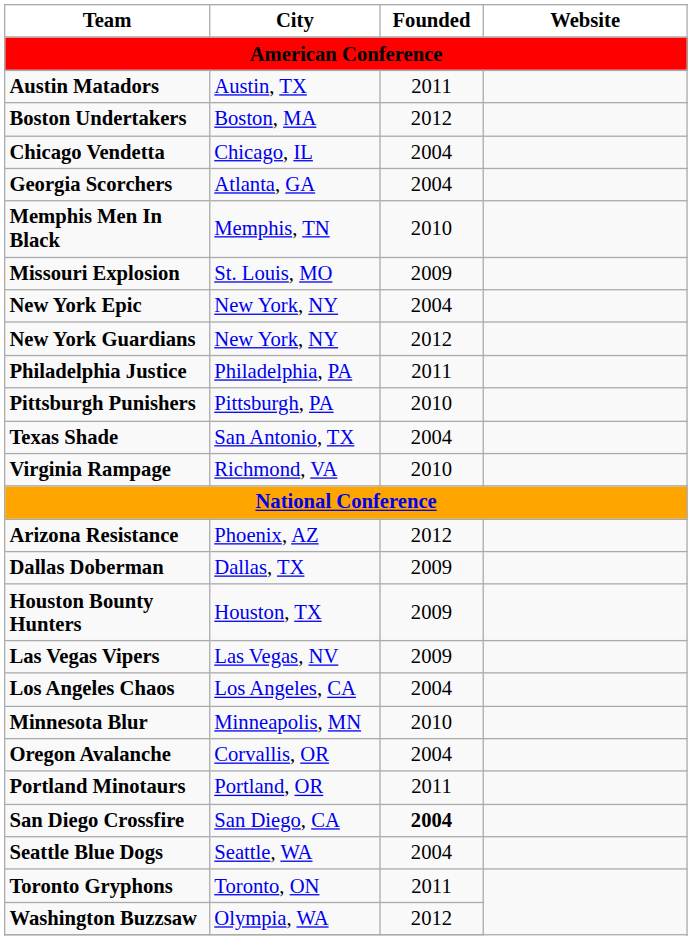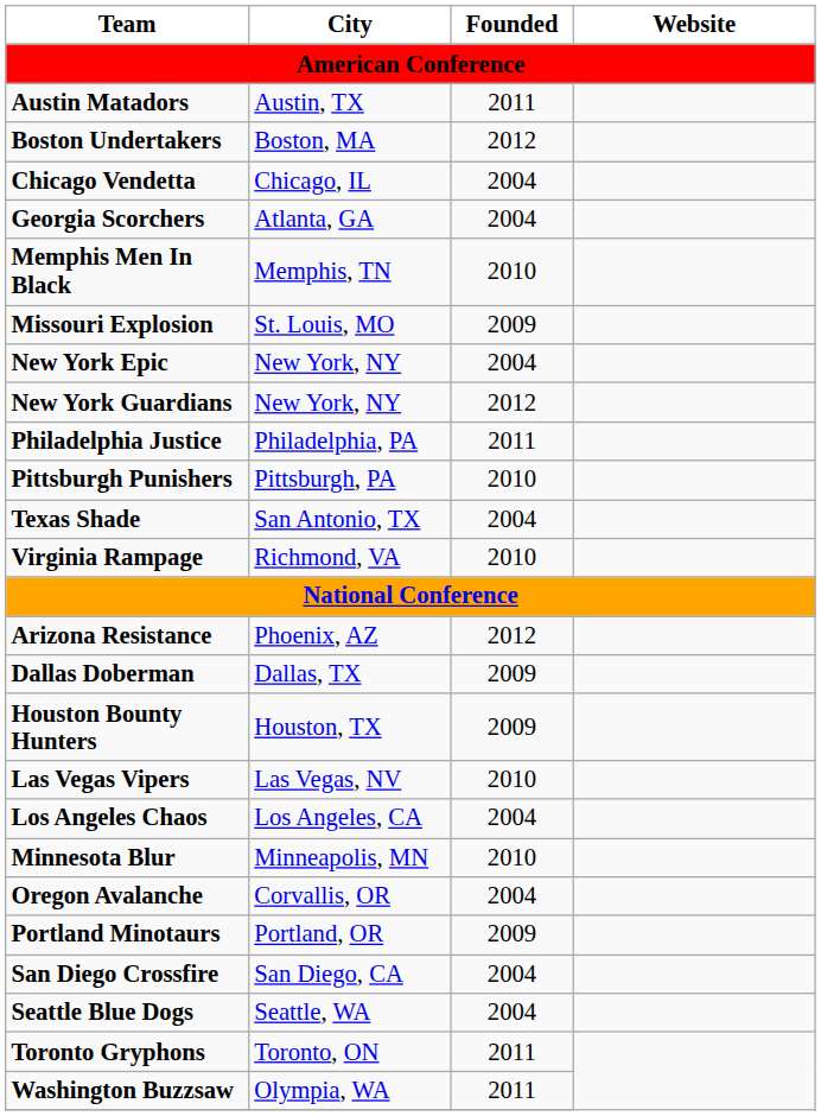 <table class="wikitable" style="width:60%; text-align:left">
 <tr>
 <th style="background:white; width:30%">Team</th>
 <th style="background:white; width:25%">City</th>
 <th style="background:white; width:15%">Founded</th>
 <th style="background:white; width:30%">Website</th>
 </tr>
 <tr>
 <th style=background-color:red colspan=6><span>American Conference</span></th>
 </tr>
 <tr>
 <td><strong>Austin Matadors</strong></td>
 <td><a href='#'>Austin</a>, <a href='#'>TX</a></td>
 <td align=center>2011</td>
 </tr>
 <tr>
 <td><strong>Boston Undertakers</strong></td>
 <td><a href='#'>Boston</a>, <a href='#'>MA</a></td>
 <td align=center>2012</td>
 <td></td>
 </tr>
 <tr>
 <td><strong>Chicago Vendetta</strong></td>
 <td><a href='#'>Chicago</a>, <a href='#'>IL</a></td>
 <td align=center>2004</td>
 <td></td>
 </tr>
 <tr>
 <td><strong>Georgia Scorchers</strong></td>
 <td><a href='#'>Atlanta</a>, <a href='#'>GA</a></td>
 <td align=center>2004</td>
 <td></td>
 </tr>
 <tr>
 <td><strong>Memphis Men In Black</strong></td>
 <td><a href='#'>Memphis</a>, <a href='#'>TN</a></td>
 <td align=center>2010</td>
 <td></td>
 </tr>
 <tr>
 <td><strong>Missouri Explosion</strong></td>
 <td><a href='#'>St. Louis</a>, <a href='#'>MO</a></td>
 <td align=center>2009</td>
 <td></td>
 </tr>
 <tr>
 <td><strong>New York Epic</strong></td>
 <td><a href='#'>New York</a>, <a href='#'>NY</a></td>
 <td align=center>2004</td>
 <td></td>
 </tr>
 <tr>
 <td><strong>New York Guardians</strong></td>
 <td><a href='#'>New York</a>, <a href='#'>NY</a></td>
 <td align=center>2012</td>
 </tr>
 <tr>
 <td><strong>Philadelphia Justice</strong></td>
 <td><a href='#'>Philadelphia</a>, <a href='#'>PA</a></td>
 <td align=center>2011</td>
 <td></td>
 </tr>
 <tr>
 <td><strong>Pittsburgh Punishers</strong></td>
 <td><a href='#'>Pittsburgh</a>, <a href='#'>PA</a></td>
 <td align=center>2010</td>
 <td></td>
 </tr>
 <tr>
 <td><strong>Texas Shade</strong></td>
 <td><a href='#'>San Antonio</a>, <a href='#'>TX</a></td>
 <td align=center>2004</td>
 <td></td>
 </tr>
 <tr>
 <td><strong>Virginia Rampage</strong></td>
 <td><a href='#'>Richmond</a>, <a href='#'>VA</a></td>
 <td align=center>2010</td>
 <td></td>
 </tr>
 <tr>
 <th style=background-color:orange colspan=6><a href='#'><span>National Conference</span></a></th>
 </tr>
 <tr>
 <td><strong>Arizona Resistance</strong></td>
 <td><a href='#'>Phoenix</a>, <a href='#'>AZ</a></td>
 <td align=center>2012</td>
 <td></td>
 </tr>
 <tr>
 <td><strong>Dallas Doberman</strong></td>
 <td><a href='#'>Dallas</a>, <a href='#'>TX</a></td>
 <td align=center>2009</td>
 <td></td>
 </tr>
 <tr>
 <td><strong>Houston Bounty Hunters</strong></td>
 <td><a href='#'>Houston</a>, <a href='#'>TX</a></td>
 <td align=center>2009</td>
 <td></td>
 </tr>
 <tr>
 <td><strong>Las Vegas Vipers</strong></td>
 <td><a href='#'>Las Vegas</a>, <a href='#'>NV</a></td>
-<td align=center>2009</td>
+<td align=center>2010</td>
 <td></td>
 </tr>
 <tr>
 <td><strong>Los Angeles Chaos</strong></td>
 <td><a href='#'>Los Angeles</a>, <a href='#'>CA</a></td>
 <td align=center>2004</td>
 <td></td>
 </tr>
 <tr>
 <td><strong>Minnesota Blur</strong></td>
 <td><a href='#'>Minneapolis</a>, <a href='#'>MN</a></td>
 <td align=center>2010</td>
 <td></td>
 </tr>
 <tr>
 <td><strong>Oregon Avalanche</strong></td>
 <td><a href='#'>Corvallis</a>, <a href='#'>OR</a></td>
 <td align=center>2004</td>
 <td></td>
 </tr>
 <tr>
 <td><strong>Portland Minotaurs</strong></td>
 <td><a href='#'>Portland</a>, <a href='#'>OR</a></td>
-<td align=center>2011</td>
+<td align=center>2009</td>
 </tr>
 <tr>
 <td><strong>San Diego Crossfire</strong></td>
 <td><a href='#'>San Diego</a>, <a href='#'>CA</a></td>
-<td align=center><strong>2004</strong></td>
+<td align=center>2004</td>
 <td></td>
 </tr>
 <tr>
 <td><strong>Seattle Blue Dogs</strong></td>
 <td><a href='#'>Seattle</a>, <a href='#'>WA</a></td>
 <td align=center>2004</td>
 <td></td>
 </tr>
 <tr>
 <td><strong>Toronto Gryphons</strong></td>
 <td><a href='#'>Toronto</a>, <a href='#'>ON</a></td>
 <td align=center>2011</td>
 </tr>
 <tr>
 <td><strong>Washington Buzzsaw</strong></td>
 <td><a href='#'>Olympia</a>, <a href='#'>WA</a></td>
-<td align=center>2012</td>
+<td align=center>2011</td>
 </tr>
 <tr>
 </tr>
 </table>
